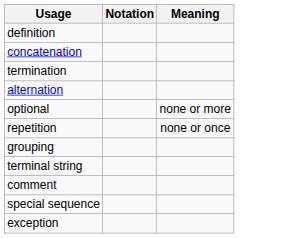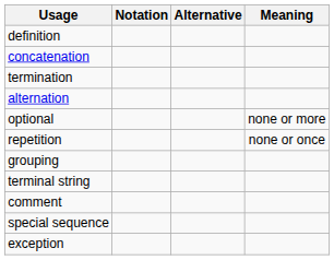 <table class="wikitable">
 <tr>
 <th>Usage</th>
 <th>Notation</th>
+<th>Alternative</th>
 <th>Meaning</th>
 </tr>
 <tr>
 <td>definition</td>
 <td style="text-align:center"></td>
 <td></td>
+<td></td>
 </tr>
 <tr>
 <td><a href='#'>concatenation</a></td>
 <td style="text-align:center"></td>
 <td></td>
+<td></td>
 </tr>
 <tr>
 <td>termination</td>
+<td style="text-align:center"></td>
 <td style="text-align:center"></td>
 <td></td>
 </tr>
 <tr>
 <td><a href='#'>alternation</a></td>
 <td style="text-align:center"></td>
+<td style="text-align:center"></td>
 <td></td>
 </tr>
 <tr>
 <td>optional</td>
 <td style="text-align:center"></td>
+<td style="text-align:center"></td>
 <td style="text-align:center">none or more</td>
 </tr>
 <tr>
 <td>repetition</td>
+<td style="text-align:center"></td>
 <td style="text-align:center"></td>
 <td style="text-align:center">none or once</td>
 </tr>
 <tr>
 <td>grouping</td>
 <td style="text-align:center"></td>
 <td></td>
+<td></td>
 </tr>
 <tr>
 <td>terminal string</td>
+<td style="text-align:center"></td>
 <td style="text-align:center"></td>
 <td></td>
 </tr>
 <tr>
 <td>comment</td>
 <td style="text-align:center"></td>
 <td></td>
+<td></td>
 </tr>
 <tr>
 <td>special sequence</td>
 <td style="text-align:center"></td>
+<td></td>
 <td></td>
 </tr>
 <tr>
 <td>exception</td>
 <td style="text-align:center"></td>
 <td></td>
+<td></td>
 </tr>
 </table>
